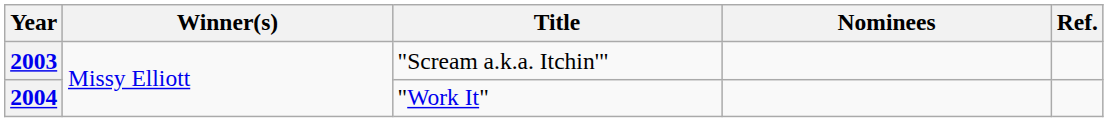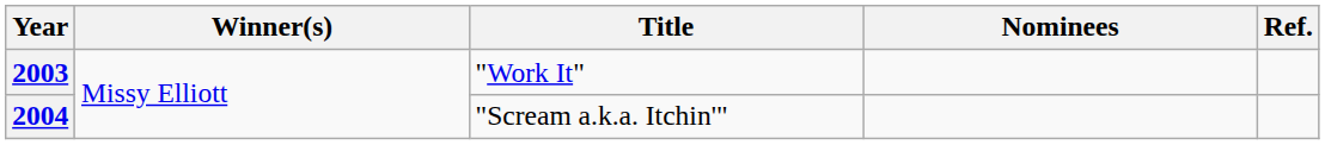 <table class="wikitable sortable">
 <tr>
 <th scope="col">Year</th>
 <th scope="col" width="30%">Winner(s)</th>
 <th scope="col" width="30%">Title</th>
 <th scope="col" class="unsortable" width="30%">Nominees</th>
 <th scope="col" class="unsortable">Ref.</th>
 </tr>
 <tr>
 <th scope="row" align="center"><a href='#'>2003</a></th>
 <td rowspan="2"><a href='#'>Missy Elliott</a></td>
-<td>"Scream a.k.a. Itchin'"</td>
+<td>"<a href='#'>Work It</a>"</td>
 <td></td>
 <td align="center"></td>
 </tr>
 <tr>
 <th scope="row" align="center"><a href='#'>2004</a></th>
-<td>"<a href='#'>Work It</a>"</td>
+<td>"Scream a.k.a. Itchin'"</td>
 <td></td>
 <td align="center"></td>
 </tr>
 </table>
